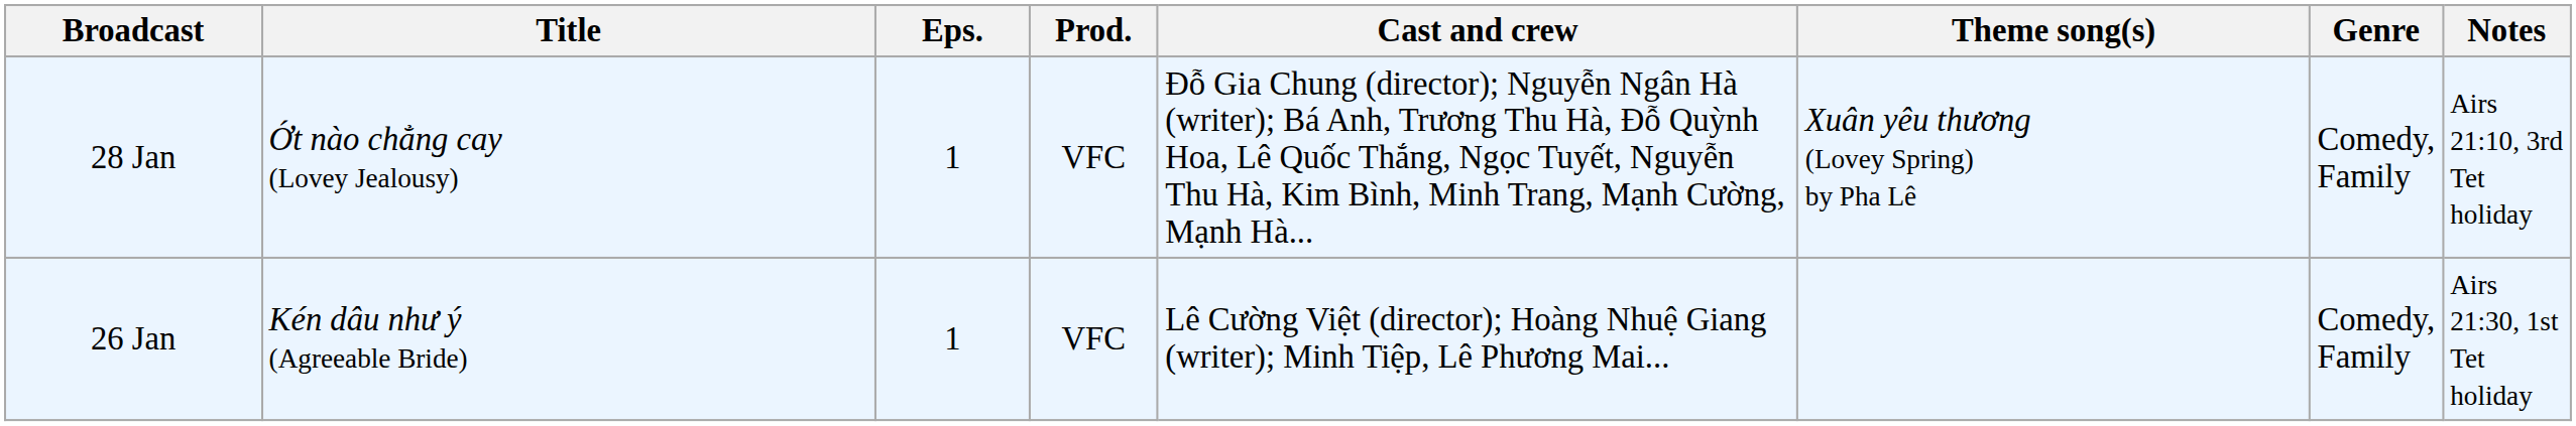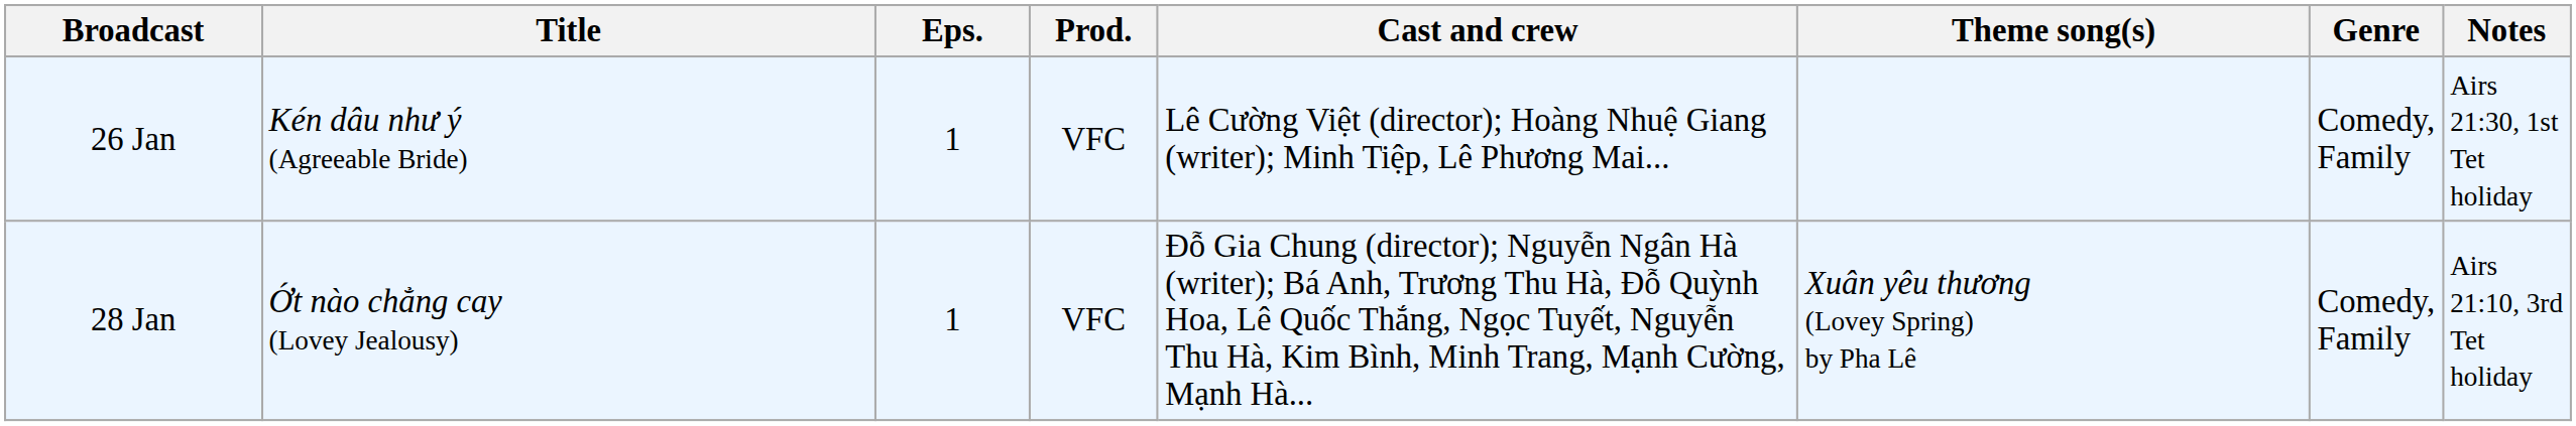 <table class="wikitable sortable">
 <tr>
 <th style="width:10%;">Broadcast</th>
 <th style="width:24%;">Title</th>
 <th style="width:6%;">Eps.</th>
 <th style="width:5%;">Prod.</th>
 <th style="width:25%;">Cast and crew</th>
 <th style="width:20%;">Theme song(s)</th>
 <th style="width:5%;">Genre</th>
 <th style="width:5%;">Notes</th>
 </tr>
 <tr ---- bgcolor="#ebf5ff">
+<td style="text-align:center;">26 Jan <br></td>
+<td><em>Kén dâu như ý</em> <br><small>(Agreeable Bride)</small></td>
+<td style="text-align:center;">1</td>
+<td style="text-align:center;">VFC</td>
+<td>Lê Cường Việt (director); Hoàng Nhuệ Giang (writer); Minh Tiệp, Lê Phương Mai...</td>
+<td></td>
+<td>Comedy, Family</td>
+<td><small>Airs 21:30, 1st Tet holiday</small></td>
+</tr>
+<tr ---- bgcolor="#ebf5ff">
 <td style="text-align:center;">28 Jan <br></td>
 <td><em>Ớt nào chẳng cay</em> <br><small>(Lovey Jealousy)</small></td>
 <td style="text-align:center;">1</td>
 <td style="text-align:center;">VFC</td>
 <td>Đỗ Gia Chung (director); Nguyễn Ngân Hà (writer); Bá Anh, Trương Thu Hà, Đỗ Quỳnh Hoa, Lê Quốc Thắng, Ngọc Tuyết, Nguyễn Thu Hà, Kim Bình, Minh Trang, Mạnh Cường, Mạnh Hà...</td>
 <td><em>Xuân yêu thương</em><br><small>(Lovey Spring)<br>by Pha Lê</small></td>
 <td>Comedy, Family</td>
 <td><small>Airs 21:10, 3rd Tet holiday</small></td>
 </tr>
-<tr ---- bgcolor="#ebf5ff">
-<td style="text-align:center;">26 Jan <br></td>
-<td><em>Kén dâu như ý</em> <br><small>(Agreeable Bride)</small></td>
-<td style="text-align:center;">1</td>
-<td style="text-align:center;">VFC</td>
-<td>Lê Cường Việt (director); Hoàng Nhuệ Giang (writer); Minh Tiệp, Lê Phương Mai...</td>
-<td></td>
-<td>Comedy, Family</td>
-<td><small>Airs 21:30, 1st Tet holiday</small></td>
-</tr>
 </table>
